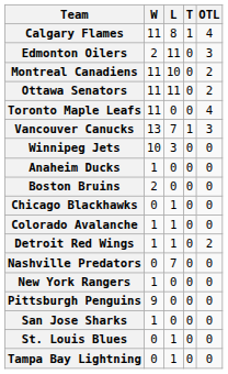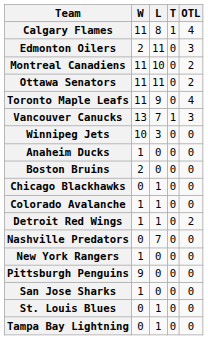 <table class="wikitable" style="text-align:center;">
 <tr>
 <th>Team</th>
 <th>W</th>
 <th>L</th>
 <th>T</th>
 <th>OTL</th>
 </tr>
 <tr>
 <th>Calgary Flames</th>
 <td>11</td>
 <td>8</td>
 <td>1</td>
 <td>4</td>
 </tr>
 <tr>
 <th>Edmonton Oilers</th>
 <td>2</td>
 <td>11</td>
 <td>0</td>
 <td>3</td>
 </tr>
 <tr>
 <th>Montreal Canadiens</th>
 <td>11</td>
 <td>10</td>
 <td>0</td>
 <td>2</td>
 </tr>
 <tr>
 <th>Ottawa Senators</th>
 <td>11</td>
 <td>11</td>
 <td>0</td>
 <td>2</td>
 </tr>
 <tr>
 <th>Toronto Maple Leafs</th>
 <td>11</td>
-<td>0</td>
+<td>9</td>
 <td>0</td>
 <td>4</td>
 </tr>
 <tr>
 <th>Vancouver Canucks</th>
 <td>13</td>
 <td>7</td>
 <td>1</td>
 <td>3</td>
 </tr>
 <tr>
 <th>Winnipeg Jets</th>
 <td>10</td>
 <td>3</td>
 <td>0</td>
 <td>0</td>
 </tr>
 <tr>
 <th>Anaheim Ducks</th>
 <td>1</td>
 <td>0</td>
 <td>0</td>
 <td>0</td>
 </tr>
 <tr>
 <th>Boston Bruins</th>
 <td>2</td>
 <td>0</td>
 <td>0</td>
 <td>0</td>
 </tr>
 <tr>
 <th>Chicago Blackhawks</th>
 <td>0</td>
 <td>1</td>
 <td>0</td>
 <td>0</td>
 </tr>
 <tr>
 <th>Colorado Avalanche</th>
 <td>1</td>
 <td>1</td>
 <td>0</td>
 <td>0</td>
 </tr>
 <tr>
 <th>Detroit Red Wings</th>
 <td>1</td>
 <td>1</td>
 <td>0</td>
 <td>2</td>
 </tr>
 <tr>
 <th>Nashville Predators</th>
 <td>0</td>
 <td>7</td>
 <td>0</td>
 <td>0</td>
 </tr>
 <tr>
 <th>New York Rangers</th>
 <td>1</td>
 <td>0</td>
 <td>0</td>
 <td>0</td>
 </tr>
 <tr>
 <th>Pittsburgh Penguins</th>
 <td>9</td>
 <td>0</td>
 <td>0</td>
 <td>0</td>
 </tr>
 <tr>
 <th>San Jose Sharks</th>
 <td>1</td>
 <td>0</td>
 <td>0</td>
 <td>0</td>
 </tr>
 <tr>
 <th>St. Louis Blues</th>
 <td>0</td>
 <td>1</td>
 <td>0</td>
 <td>0</td>
 </tr>
 <tr>
 <th>Tampa Bay Lightning</th>
 <td>0</td>
 <td>1</td>
 <td>0</td>
 <td>0</td>
 </tr>
 </table>
